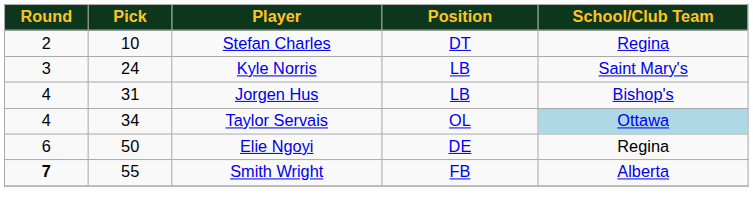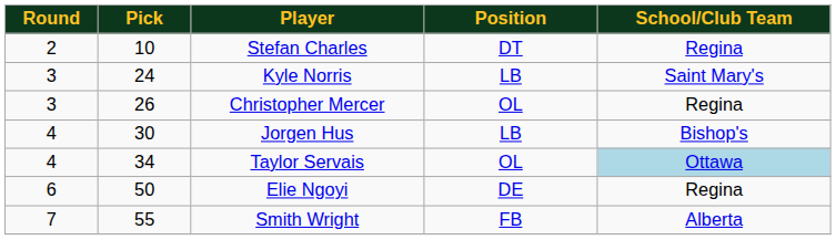 <table class="wikitable sortable sortable">
 <tr>
 <th style="background:#0C371D;color:#ffc322;" width="8%">Round</th>
 <th style="background:#0C371D;color:#ffc322;" width="8%">Pick</th>
 <th style="background:#0C371D;color:#ffc322;" width="20%">Player</th>
 <th style="background:#0C371D;color:#ffc322;" width="15%">Position</th>
 <th style="background:#0C371D;color:#ffc322;" width="20%">School/Club Team</th>
 </tr>
 <tr align="center">
 <td align=center>2</td>
 <td>10</td>
 <td><a href='#'>Stefan Charles</a></td>
 <td><a href='#'>DT</a></td>
 <td><a href='#'>Regina</a></td>
 </tr>
 <tr align="center">
 <td align=center>3</td>
 <td>24</td>
 <td><a href='#'>Kyle Norris</a></td>
 <td><a href='#'>LB</a></td>
 <td><a href='#'>Saint Mary's</a></td>
 </tr>
 <tr align="center">
+<td align=center>3</td>
+<td>26</td>
+<td><a href='#'>Christopher Mercer</a></td>
+<td><a href='#'>OL</a></td>
+<td>Regina</td>
+</tr>
+<tr align="center">
 <td align=center>4</td>
-<td>31</td>
+<td>30</td>
 <td><a href='#'>Jorgen Hus</a></td>
 <td><a href='#'>LB</a></td>
 <td><a href='#'>Bishop's</a></td>
 </tr>
 <tr align="center">
 <td align=center>4</td>
 <td>34</td>
 <td><a href='#'>Taylor Servais</a></td>
 <td><a href='#'>OL</a></td>
 <td style="background: lightblue;"><a href='#'>Ottawa</a></td>
 </tr>
 <tr align="center">
 <td align=center>6</td>
 <td>50</td>
 <td><a href='#'>Elie Ngoyi</a></td>
 <td><a href='#'>DE</a></td>
 <td>Regina</td>
 </tr>
 <tr align="center">
-<td align=center><strong>7</strong></td>
+<td align=center>7</td>
 <td>55</td>
 <td><a href='#'>Smith Wright</a></td>
 <td><a href='#'>FB</a></td>
 <td><a href='#'>Alberta</a></td>
 </tr>
 <tr>
 </tr>
 </table>
